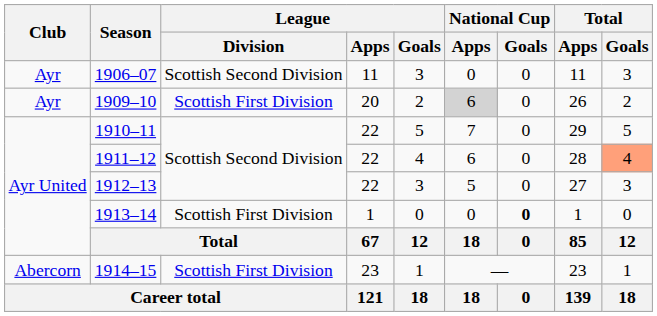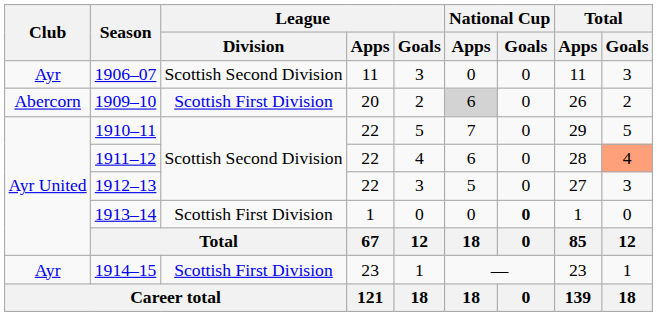 <table class="wikitable" style="text-align: center">
 <tr>
 <th rowspan="2">Club</th>
 <th rowspan="2">Season</th>
 <th colspan="3">League</th>
 <th colspan="2">National Cup</th>
 <th colspan="2">Total</th>
 </tr>
 <tr>
 <th>Division</th>
 <th>Apps</th>
 <th>Goals</th>
 <th>Apps</th>
 <th>Goals</th>
 <th>Apps</th>
 <th>Goals</th>
 </tr>
 <tr>
 <td><a href='#'>Ayr</a></td>
 <td><a href='#'>1906–07</a></td>
 <td>Scottish Second Division</td>
 <td>11</td>
 <td>3</td>
 <td>0</td>
 <td>0</td>
 <td>11</td>
 <td>3</td>
 </tr>
 <tr>
-<td><a href='#'>Ayr</a></td>
+<td><a href='#'>Abercorn</a></td>
 <td><a href='#'>1909–10</a></td>
 <td><a href='#'>Scottish First Division</a></td>
 <td>20</td>
 <td>2</td>
 <td style="background: lightgrey;">6</td>
 <td>0</td>
 <td>26</td>
 <td>2</td>
 </tr>
 <tr>
 <td rowspan="5"><a href='#'>Ayr United</a></td>
 <td><a href='#'>1910–11</a></td>
 <td rowspan="3">Scottish Second Division</td>
 <td>22</td>
 <td>5</td>
 <td>7</td>
 <td>0</td>
 <td>29</td>
 <td>5</td>
 </tr>
 <tr>
 <td><a href='#'>1911–12</a></td>
 <td>22</td>
 <td>4</td>
 <td>6</td>
 <td>0</td>
 <td>28</td>
 <td style="background: lightsalmon;">4</td>
 </tr>
 <tr>
 <td><a href='#'>1912–13</a></td>
 <td>22</td>
 <td>3</td>
 <td>5</td>
 <td>0</td>
 <td>27</td>
 <td>3</td>
 </tr>
 <tr>
 <td><a href='#'>1913–14</a></td>
 <td>Scottish First Division</td>
 <td>1</td>
 <td>0</td>
 <td>0</td>
 <td><strong>0</strong></td>
 <td>1</td>
 <td>0</td>
 </tr>
 <tr>
 <th colspan="2">Total</th>
 <th>67</th>
 <th>12</th>
 <th>18</th>
 <th>0</th>
 <th>85</th>
 <th>12</th>
 </tr>
 <tr>
-<td><a href='#'>Abercorn</a></td>
+<td><a href='#'>Ayr</a></td>
 <td><a href='#'>1914–15</a></td>
 <td><a href='#'>Scottish First Division</a></td>
 <td>23</td>
 <td>1</td>
 <td colspan="2">―</td>
 <td>23</td>
 <td>1</td>
 </tr>
 <tr>
 <th colspan="3">Career total</th>
 <th>121</th>
 <th>18</th>
 <th>18</th>
 <th>0</th>
 <th>139</th>
 <th>18</th>
 </tr>
 </table>
